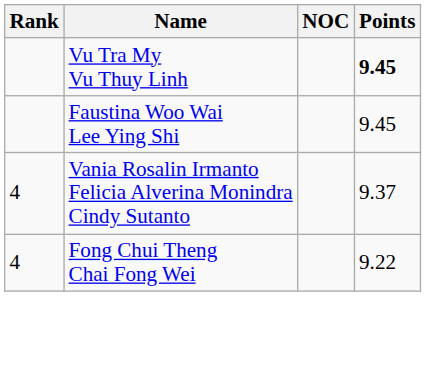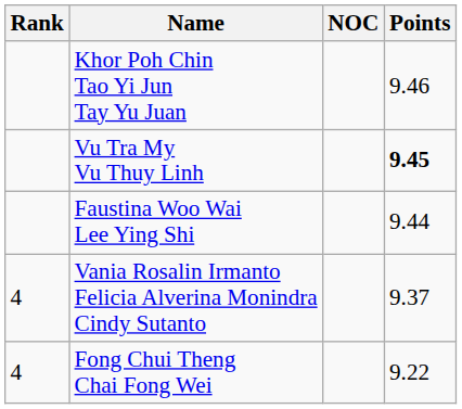 <table class="wikitable sortable">
 <tr>
 <th>Rank</th>
 <th>Name</th>
 <th>NOC</th>
 <th>Points</th>
+</tr>
+<tr>
+<td></td>
+<td><a href='#'>Khor Poh Chin</a> <br> <a href='#'>Tao Yi Jun</a> <br> <a href='#'>Tay Yu Juan</a></td>
+<td></td>
+<td>9.46</td>
 </tr>
 <tr>
 <td></td>
 <td><a href='#'>Vu Tra My</a> <br> <a href='#'>Vu Thuy Linh</a></td>
 <td></td>
 <td><strong>9.45</strong></td>
 </tr>
 <tr>
 <td></td>
 <td><a href='#'>Faustina Woo Wai</a> <br> <a href='#'>Lee Ying Shi</a></td>
 <td></td>
-<td>9.45</td>
+<td>9.44</td>
 </tr>
 <tr>
 <td>4</td>
 <td><a href='#'>Vania Rosalin Irmanto</a> <br> <a href='#'>Felicia Alverina Monindra</a><br> <a href='#'>Cindy Sutanto</a></td>
 <td></td>
 <td>9.37</td>
 </tr>
 <tr>
 <td>4</td>
 <td><a href='#'>Fong Chui Theng</a> <br> <a href='#'>Chai Fong Wei</a></td>
 <td></td>
 <td>9.22</td>
 </tr>
 </table>
